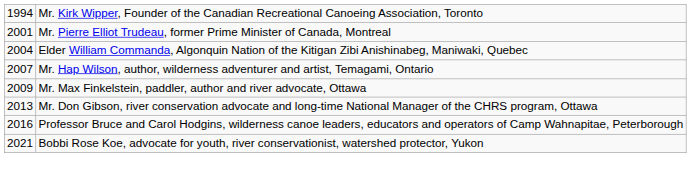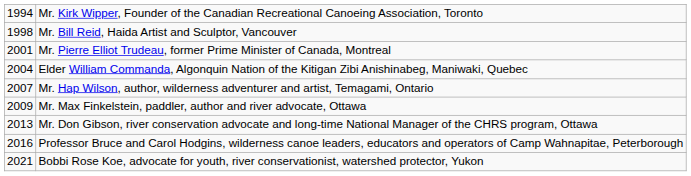 <table class="wikitable">
 <tr>
 <td>1994</td>
 <td>Mr. <a href='#'>Kirk Wipper</a>, Founder of the Canadian Recreational Canoeing Association, Toronto</td>
+</tr>
+<tr>
+<td>1998</td>
+<td>Mr. <a href='#'>Bill Reid</a>, Haida Artist and Sculptor, Vancouver</td>
 </tr>
 <tr>
 <td>2001</td>
 <td>Mr. <a href='#'>Pierre Elliot Trudeau</a>, former Prime Minister of Canada, Montreal</td>
 </tr>
 <tr>
 <td>2004</td>
 <td>Elder <a href='#'>William Commanda</a>, Algonquin Nation of the Kitigan Zibi Anishinabeg, Maniwaki, Quebec</td>
 </tr>
 <tr>
 <td>2007</td>
 <td>Mr. <a href='#'>Hap Wilson</a>, author, wilderness adventurer and artist, Temagami, Ontario</td>
 </tr>
 <tr>
 <td>2009</td>
 <td>Mr. Max Finkelstein, paddler, author and river advocate, Ottawa</td>
 </tr>
 <tr>
 <td>2013</td>
 <td>Mr. Don Gibson, river conservation advocate and long-time National Manager of the CHRS program, Ottawa</td>
 </tr>
 <tr>
 <td>2016</td>
 <td>Professor Bruce and Carol Hodgins, wilderness canoe leaders, educators and operators of Camp Wahnapitae, Peterborough</td>
 </tr>
 <tr>
 <td>2021</td>
 <td>Bobbi Rose Koe, advocate for youth, river conservationist, watershed protector, Yukon</td>
 </tr>
 </table>
